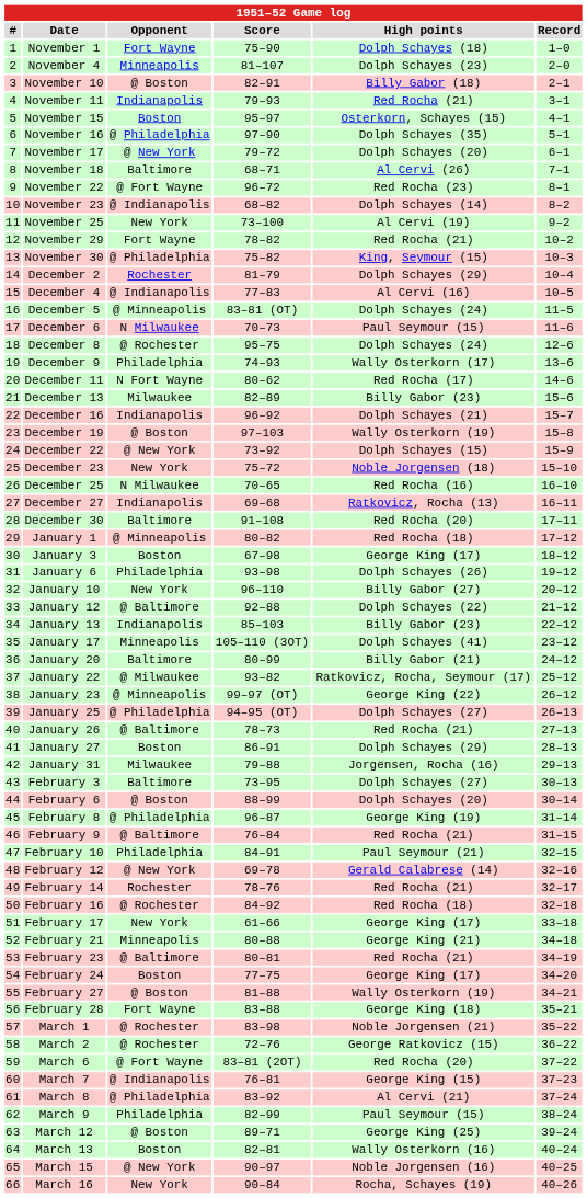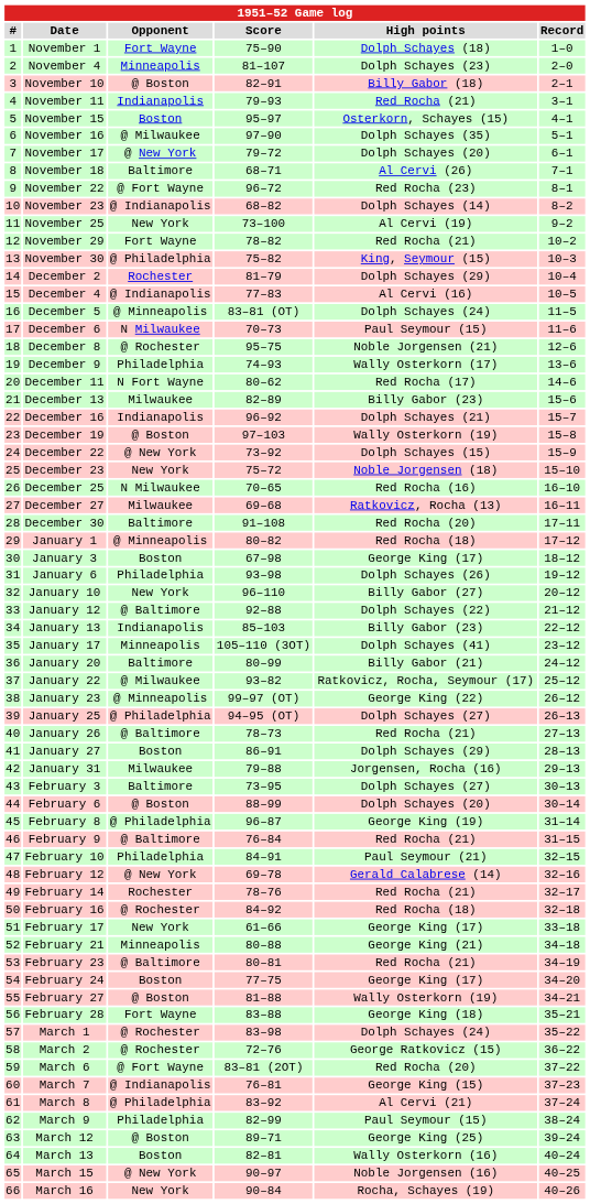 <table class="toccolours collapsible" width=50% style="clear:both; margin:1.5em auto; text-align:center">
 <tr>
 <th colspan=11 style="background:#d22; color:white;">1951–52 Game log</th>
 </tr>
 <tr align="center" bgcolor="#dddddd">
 <td><strong>#</strong></td>
 <td><strong>Date</strong></td>
 <td><strong>Opponent</strong></td>
 <td><strong>Score</strong></td>
 <td><strong>High points</strong></td>
 <td><strong>Record</strong></td>
 </tr>
 <tr align="center" bgcolor="ccffcc">
 <td>1</td>
 <td>November 1</td>
 <td><a href='#'>Fort Wayne</a></td>
 <td>75–90</td>
 <td><a href='#'>Dolph Schayes</a> (18)</td>
 <td>1–0</td>
 </tr>
 <tr align="center" bgcolor="ccffcc">
 <td>2</td>
 <td>November 4</td>
 <td><a href='#'>Minneapolis</a></td>
 <td>81–107</td>
 <td>Dolph Schayes (23)</td>
 <td>2–0</td>
 </tr>
 <tr align="center" bgcolor="ffcccc">
 <td>3</td>
 <td>November 10</td>
 <td>@ Boston</td>
 <td>82–91</td>
 <td><a href='#'>Billy Gabor</a> (18)</td>
 <td>2–1</td>
 </tr>
 <tr align="center" bgcolor="ccffcc">
 <td>4</td>
 <td>November 11</td>
 <td><a href='#'>Indianapolis</a></td>
 <td>79–93</td>
 <td><a href='#'>Red Rocha</a> (21)</td>
 <td>3–1</td>
 </tr>
 <tr align="center" bgcolor="ccffcc">
 <td>5</td>
 <td>November 15</td>
 <td><a href='#'>Boston</a></td>
 <td>95–97</td>
 <td><a href='#'>Osterkorn</a>, Schayes (15)</td>
 <td>4–1</td>
 </tr>
 <tr align="center" bgcolor="ccffcc">
 <td>6</td>
 <td>November 16</td>
-<td>@ <a href='#'>Philadelphia</a></td>
+<td>@ Milwaukee</td>
 <td>97–90</td>
 <td>Dolph Schayes (35)</td>
 <td>5–1</td>
 </tr>
 <tr align="center" bgcolor="ccffcc">
 <td>7</td>
 <td>November 17</td>
 <td>@ <a href='#'>New York</a></td>
 <td>79–72</td>
 <td>Dolph Schayes (20)</td>
 <td>6–1</td>
 </tr>
 <tr align="center" bgcolor="ccffcc">
 <td>8</td>
 <td>November 18</td>
 <td>Baltimore</td>
 <td>68–71</td>
 <td><a href='#'>Al Cervi</a> (26)</td>
 <td>7–1</td>
 </tr>
 <tr align="center" bgcolor="ccffcc">
 <td>9</td>
 <td>November 22</td>
 <td>@ Fort Wayne</td>
 <td>96–72</td>
 <td>Red Rocha (23)</td>
 <td>8–1</td>
 </tr>
 <tr align="center" bgcolor="ffcccc">
 <td>10</td>
 <td>November 23</td>
 <td>@ Indianapolis</td>
 <td>68–82</td>
 <td>Dolph Schayes (14)</td>
 <td>8–2</td>
 </tr>
 <tr align="center" bgcolor="ccffcc">
 <td>11</td>
 <td>November 25</td>
 <td>New York</td>
 <td>73–100</td>
 <td>Al Cervi (19)</td>
 <td>9–2</td>
 </tr>
 <tr align="center" bgcolor="ccffcc">
 <td>12</td>
 <td>November 29</td>
 <td>Fort Wayne</td>
 <td>78–82</td>
 <td>Red Rocha (21)</td>
 <td>10–2</td>
 </tr>
 <tr align="center" bgcolor="ffcccc">
 <td>13</td>
 <td>November 30</td>
 <td>@ Philadelphia</td>
 <td>75–82</td>
 <td><a href='#'>King</a>, <a href='#'>Seymour</a> (15)</td>
 <td>10–3</td>
 </tr>
 <tr align="center" bgcolor="ffcccc">
 <td>14</td>
 <td>December 2</td>
 <td><a href='#'>Rochester</a></td>
 <td>81–79</td>
 <td>Dolph Schayes (29)</td>
 <td>10–4</td>
 </tr>
 <tr align="center" bgcolor="ffcccc">
 <td>15</td>
 <td>December 4</td>
 <td>@ Indianapolis</td>
 <td>77–83</td>
 <td>Al Cervi (16)</td>
 <td>10–5</td>
 </tr>
 <tr align="center" bgcolor="ccffcc">
 <td>16</td>
 <td>December 5</td>
 <td>@ Minneapolis</td>
 <td>83–81 (OT)</td>
 <td>Dolph Schayes (24)</td>
 <td>11–5</td>
 </tr>
 <tr align="center" bgcolor="ffcccc">
 <td>17</td>
 <td>December 6</td>
 <td>N <a href='#'>Milwaukee</a></td>
 <td>70–73</td>
 <td>Paul Seymour (15)</td>
 <td>11–6</td>
 </tr>
 <tr align="center" bgcolor="ccffcc">
 <td>18</td>
 <td>December 8</td>
 <td>@ Rochester</td>
 <td>95–75</td>
-<td>Dolph Schayes (24)</td>
+<td>Noble Jorgensen (21)</td>
 <td>12–6</td>
 </tr>
 <tr align="center" bgcolor="ccffcc">
 <td>19</td>
 <td>December 9</td>
 <td>Philadelphia</td>
 <td>74–93</td>
 <td>Wally Osterkorn (17)</td>
 <td>13–6</td>
 </tr>
 <tr align="center" bgcolor="ccffcc">
 <td>20</td>
 <td>December 11</td>
 <td>N Fort Wayne</td>
 <td>80–62</td>
 <td>Red Rocha (17)</td>
 <td>14–6</td>
 </tr>
 <tr align="center" bgcolor="ccffcc">
 <td>21</td>
 <td>December 13</td>
 <td>Milwaukee</td>
 <td>82–89</td>
 <td>Billy Gabor (23)</td>
 <td>15–6</td>
 </tr>
 <tr align="center" bgcolor="ffcccc">
 <td>22</td>
 <td>December 16</td>
 <td>Indianapolis</td>
 <td>96–92</td>
 <td>Dolph Schayes (21)</td>
 <td>15–7</td>
 </tr>
 <tr align="center" bgcolor="ffcccc">
 <td>23</td>
 <td>December 19</td>
 <td>@ Boston</td>
 <td>97–103</td>
 <td>Wally Osterkorn (19)</td>
 <td>15–8</td>
 </tr>
 <tr align="center" bgcolor="ffcccc">
 <td>24</td>
 <td>December 22</td>
 <td>@ New York</td>
 <td>73–92</td>
 <td>Dolph Schayes (15)</td>
 <td>15–9</td>
 </tr>
 <tr align="center" bgcolor="ffcccc">
 <td>25</td>
 <td>December 23</td>
 <td>New York</td>
 <td>75–72</td>
 <td><a href='#'>Noble Jorgensen</a> (18)</td>
 <td>15–10</td>
 </tr>
 <tr align="center" bgcolor="ccffcc">
 <td>26</td>
 <td>December 25</td>
 <td>N Milwaukee</td>
 <td>70–65</td>
 <td>Red Rocha (16)</td>
 <td>16–10</td>
 </tr>
 <tr align="center" bgcolor="ffcccc">
 <td>27</td>
 <td>December 27</td>
-<td>Indianapolis</td>
+<td>Milwaukee</td>
 <td>69–68</td>
 <td><a href='#'>Ratkovicz</a>, Rocha (13)</td>
 <td>16–11</td>
 </tr>
 <tr align="center" bgcolor="ccffcc">
 <td>28</td>
 <td>December 30</td>
 <td>Baltimore</td>
 <td>91–108</td>
 <td>Red Rocha (20)</td>
 <td>17–11</td>
 </tr>
 <tr align="center" bgcolor="ffcccc">
 <td>29</td>
 <td>January 1</td>
 <td>@ Minneapolis</td>
 <td>80–82</td>
 <td>Red Rocha (18)</td>
 <td>17–12</td>
 </tr>
 <tr align="center" bgcolor="ccffcc">
 <td>30</td>
 <td>January 3</td>
 <td>Boston</td>
 <td>67–98</td>
 <td>George King (17)</td>
 <td>18–12</td>
 </tr>
 <tr align="center" bgcolor="ccffcc">
 <td>31</td>
 <td>January 6</td>
 <td>Philadelphia</td>
 <td>93–98</td>
 <td>Dolph Schayes (26)</td>
 <td>19–12</td>
 </tr>
 <tr align="center" bgcolor="ccffcc">
 <td>32</td>
 <td>January 10</td>
 <td>New York</td>
 <td>96–110</td>
 <td>Billy Gabor (27)</td>
 <td>20–12</td>
 </tr>
 <tr align="center" bgcolor="ccffcc">
 <td>33</td>
 <td>January 12</td>
 <td>@ Baltimore</td>
 <td>92–88</td>
 <td>Dolph Schayes (22)</td>
 <td>21–12</td>
 </tr>
 <tr align="center" bgcolor="ccffcc">
 <td>34</td>
 <td>January 13</td>
 <td>Indianapolis</td>
 <td>85–103</td>
 <td>Billy Gabor (23)</td>
 <td>22–12</td>
 </tr>
 <tr align="center" bgcolor="ccffcc">
 <td>35</td>
 <td>January 17</td>
 <td>Minneapolis</td>
 <td>105–110 (3OT)</td>
 <td>Dolph Schayes (41)</td>
 <td>23–12</td>
 </tr>
 <tr align="center" bgcolor="ccffcc">
 <td>36</td>
 <td>January 20</td>
 <td>Baltimore</td>
 <td>80–99</td>
 <td>Billy Gabor (21)</td>
 <td>24–12</td>
 </tr>
 <tr align="center" bgcolor="ccffcc">
 <td>37</td>
 <td>January 22</td>
 <td>@ Milwaukee</td>
 <td>93–82</td>
 <td>Ratkovicz, Rocha, Seymour (17)</td>
 <td>25–12</td>
 </tr>
 <tr align="center" bgcolor="ccffcc">
 <td>38</td>
 <td>January 23</td>
 <td>@ Minneapolis</td>
 <td>99–97 (OT)</td>
 <td>George King (22)</td>
 <td>26–12</td>
 </tr>
 <tr align="center" bgcolor="ffcccc">
 <td>39</td>
 <td>January 25</td>
 <td>@ Philadelphia</td>
 <td>94–95 (OT)</td>
 <td>Dolph Schayes (27)</td>
 <td>26–13</td>
 </tr>
 <tr align="center" bgcolor="ccffcc">
 <td>40</td>
 <td>January 26</td>
 <td>@ Baltimore</td>
 <td>78–73</td>
 <td>Red Rocha (21)</td>
 <td>27–13</td>
 </tr>
 <tr align="center" bgcolor="ccffcc">
 <td>41</td>
 <td>January 27</td>
 <td>Boston</td>
 <td>86–91</td>
 <td>Dolph Schayes (29)</td>
 <td>28–13</td>
 </tr>
 <tr align="center" bgcolor="ccffcc">
 <td>42</td>
 <td>January 31</td>
 <td>Milwaukee</td>
 <td>79–88</td>
 <td>Jorgensen, Rocha (16)</td>
 <td>29–13</td>
 </tr>
 <tr align="center" bgcolor="ccffcc">
 <td>43</td>
 <td>February 3</td>
 <td>Baltimore</td>
 <td>73–95</td>
 <td>Dolph Schayes (27)</td>
 <td>30–13</td>
 </tr>
 <tr align="center" bgcolor="ffcccc">
 <td>44</td>
 <td>February 6</td>
 <td>@ Boston</td>
 <td>88–99</td>
 <td>Dolph Schayes (20)</td>
 <td>30–14</td>
 </tr>
 <tr align="center" bgcolor="ccffcc">
 <td>45</td>
 <td>February 8</td>
 <td>@ Philadelphia</td>
 <td>96–87</td>
 <td>George King (19)</td>
 <td>31–14</td>
 </tr>
 <tr align="center" bgcolor="ffcccc">
 <td>46</td>
 <td>February 9</td>
 <td>@ Baltimore</td>
 <td>76–84</td>
 <td>Red Rocha (21)</td>
 <td>31–15</td>
 </tr>
 <tr align="center" bgcolor="ccffcc">
 <td>47</td>
 <td>February 10</td>
 <td>Philadelphia</td>
 <td>84–91</td>
 <td>Paul Seymour (21)</td>
 <td>32–15</td>
 </tr>
 <tr align="center" bgcolor="ffcccc">
 <td>48</td>
 <td>February 12</td>
 <td>@ New York</td>
 <td>69–78</td>
 <td><a href='#'>Gerald Calabrese</a> (14)</td>
 <td>32–16</td>
 </tr>
 <tr align="center" bgcolor="ffcccc">
 <td>49</td>
 <td>February 14</td>
 <td>Rochester</td>
 <td>78–76</td>
 <td>Red Rocha (21)</td>
 <td>32–17</td>
 </tr>
 <tr align="center" bgcolor="ffcccc">
 <td>50</td>
 <td>February 16</td>
 <td>@ Rochester</td>
 <td>84–92</td>
 <td>Red Rocha (18)</td>
 <td>32–18</td>
 </tr>
 <tr align="center" bgcolor="ccffcc">
 <td>51</td>
 <td>February 17</td>
 <td>New York</td>
 <td>61–66</td>
 <td>George King (17)</td>
 <td>33–18</td>
 </tr>
 <tr align="center" bgcolor="ccffcc">
 <td>52</td>
 <td>February 21</td>
 <td>Minneapolis</td>
 <td>80–88</td>
 <td>George King (21)</td>
 <td>34–18</td>
 </tr>
 <tr align="center" bgcolor="ffcccc">
 <td>53</td>
 <td>February 23</td>
 <td>@ Baltimore</td>
 <td>80–81</td>
 <td>Red Rocha (21)</td>
 <td>34–19</td>
 </tr>
 <tr align="center" bgcolor="ffcccc">
 <td>54</td>
 <td>February 24</td>
 <td>Boston</td>
 <td>77–75</td>
 <td>George King (17)</td>
 <td>34–20</td>
 </tr>
 <tr align="center" bgcolor="ffcccc">
 <td>55</td>
 <td>February 27</td>
 <td>@ Boston</td>
 <td>81–88</td>
 <td>Wally Osterkorn (19)</td>
 <td>34–21</td>
 </tr>
 <tr align="center" bgcolor="ccffcc">
 <td>56</td>
 <td>February 28</td>
 <td>Fort Wayne</td>
 <td>83–88</td>
 <td>George King (18)</td>
 <td>35–21</td>
 </tr>
 <tr align="center" bgcolor="ffcccc">
 <td>57</td>
 <td>March 1</td>
 <td>@ Rochester</td>
 <td>83–98</td>
-<td>Noble Jorgensen (21)</td>
+<td>Dolph Schayes (24)</td>
 <td>35–22</td>
 </tr>
 <tr align="center" bgcolor="ccffcc">
 <td>58</td>
 <td>March 2</td>
 <td>@ Rochester</td>
 <td>72–76</td>
 <td>George Ratkovicz (15)</td>
 <td>36–22</td>
 </tr>
 <tr align="center" bgcolor="ccffcc">
 <td>59</td>
 <td>March 6</td>
 <td>@ Fort Wayne</td>
 <td>83–81 (2OT)</td>
 <td>Red Rocha (20)</td>
 <td>37–22</td>
 </tr>
 <tr align="center" bgcolor="ffcccc">
 <td>60</td>
 <td>March 7</td>
 <td>@ Indianapolis</td>
 <td>76–81</td>
 <td>George King (15)</td>
 <td>37–23</td>
 </tr>
 <tr align="center" bgcolor="ffcccc">
 <td>61</td>
 <td>March 8</td>
 <td>@ Philadelphia</td>
 <td>83–92</td>
 <td>Al Cervi (21)</td>
 <td>37–24</td>
 </tr>
 <tr align="center" bgcolor="ccffcc">
 <td>62</td>
 <td>March 9</td>
 <td>Philadelphia</td>
 <td>82–99</td>
 <td>Paul Seymour (15)</td>
 <td>38–24</td>
 </tr>
 <tr align="center" bgcolor="ccffcc">
 <td>63</td>
 <td>March 12</td>
 <td>@ Boston</td>
 <td>89–71</td>
 <td>George King (25)</td>
 <td>39–24</td>
 </tr>
 <tr align="center" bgcolor="ccffcc">
 <td>64</td>
 <td>March 13</td>
 <td>Boston</td>
 <td>82–81</td>
 <td>Wally Osterkorn (16)</td>
 <td>40–24</td>
 </tr>
 <tr align="center" bgcolor="ffcccc">
 <td>65</td>
 <td>March 15</td>
 <td>@ New York</td>
 <td>90–97</td>
 <td>Noble Jorgensen (16)</td>
 <td>40–25</td>
 </tr>
 <tr align="center" bgcolor="ffcccc">
 <td>66</td>
 <td>March 16</td>
 <td>New York</td>
 <td>90–84</td>
 <td>Rocha, Schayes (19)</td>
 <td>40–26</td>
 </tr>
 </table>
